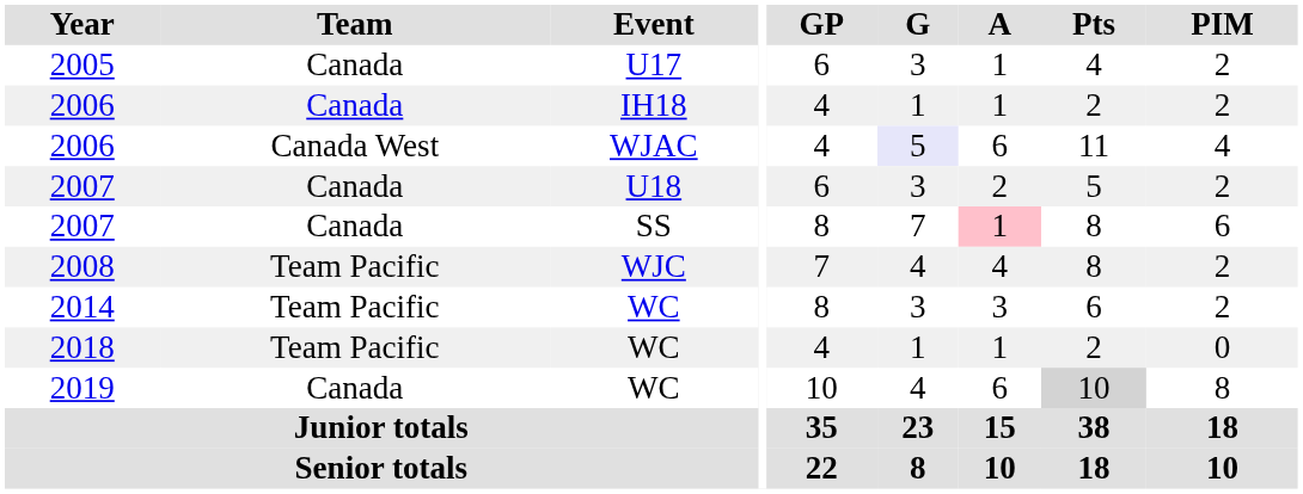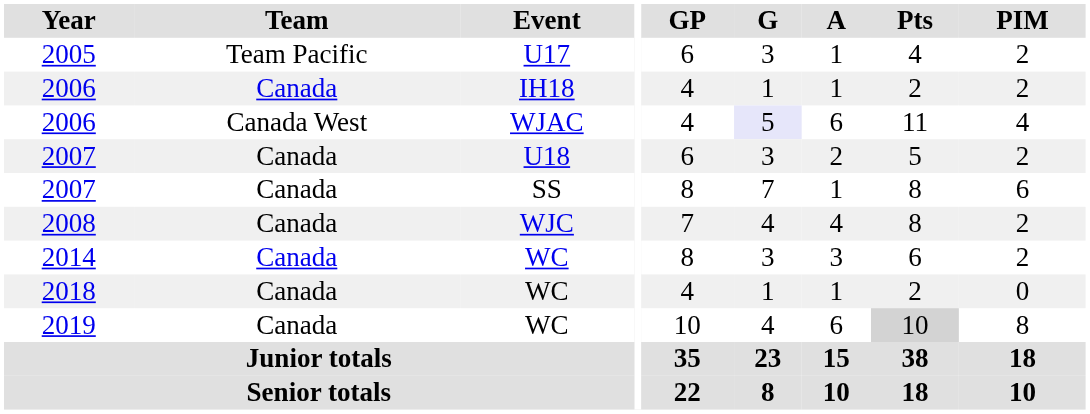 <table border="0" cellpadding="1" cellspacing="0" ID="Table3" style="text-align:center; width:40em">
 <tr align="centre" style="background:#e0e0e0;">
 <th>Year</th>
 <th>Team</th>
 <th>Event</th>
 <th rowspan="99" style="background:#fff;"></th>
 <th>GP</th>
 <th>G</th>
 <th>A</th>
 <th>Pts</th>
 <th>PIM</th>
 </tr>
 <tr>
 <td><a href='#'>2005</a></td>
-<td>Canada</td>
+<td>Team Pacific</td>
 <td><a href='#'>U17</a></td>
 <td>6</td>
 <td>3</td>
 <td>1</td>
 <td>4</td>
 <td>2</td>
 </tr>
 <tr style="background:#f0f0f0;">
 <td><a href='#'>2006</a></td>
 <td><a href='#'>Canada</a></td>
 <td><a href='#'>IH18</a></td>
 <td>4</td>
 <td>1</td>
 <td>1</td>
 <td>2</td>
 <td>2</td>
 </tr>
 <tr>
 <td><a href='#'>2006</a></td>
 <td>Canada West</td>
 <td><a href='#'>WJAC</a></td>
 <td>4</td>
 <td style="background: lavender;">5</td>
 <td>6</td>
 <td>11</td>
 <td>4</td>
 </tr>
 <tr style="background:#f0f0f0;">
 <td><a href='#'>2007</a></td>
 <td>Canada</td>
 <td><a href='#'>U18</a></td>
 <td>6</td>
 <td>3</td>
 <td>2</td>
 <td>5</td>
 <td>2</td>
 </tr>
 <tr>
 <td><a href='#'>2007</a></td>
 <td>Canada</td>
 <td>SS</td>
 <td>8</td>
 <td>7</td>
-<td style="background: pink;">1</td>
+<td>1</td>
 <td>8</td>
 <td>6</td>
 </tr>
 <tr style="background:#f0f0f0;">
 <td><a href='#'>2008</a></td>
-<td>Team Pacific</td>
+<td>Canada</td>
 <td><a href='#'>WJC</a></td>
 <td>7</td>
 <td>4</td>
 <td>4</td>
 <td>8</td>
 <td>2</td>
 </tr>
 <tr>
 <td><a href='#'>2014</a></td>
-<td>Team Pacific</td>
+<td><a href='#'>Canada</a></td>
 <td><a href='#'>WC</a></td>
 <td>8</td>
 <td>3</td>
 <td>3</td>
 <td>6</td>
 <td>2</td>
 </tr>
 <tr style="background:#f0f0f0;">
 <td><a href='#'>2018</a></td>
-<td>Team Pacific</td>
+<td>Canada</td>
 <td>WC</td>
 <td>4</td>
 <td>1</td>
 <td>1</td>
 <td>2</td>
 <td>0</td>
 </tr>
 <tr>
 <td><a href='#'>2019</a></td>
 <td>Canada</td>
 <td>WC</td>
 <td>10</td>
 <td>4</td>
 <td>6</td>
 <td style="background: lightgrey;">10</td>
 <td>8</td>
 </tr>
 <tr style="background:#e0e0e0;">
 <th colspan="3" align="centre">Junior totals</th>
 <th>35</th>
 <th>23</th>
 <th>15</th>
 <th>38</th>
 <th>18</th>
 </tr>
 <tr style="background:#e0e0e0;">
 <th colspan="3" align="centre">Senior totals</th>
 <th>22</th>
 <th>8</th>
 <th>10</th>
 <th>18</th>
 <th>10</th>
 </tr>
 </table>
